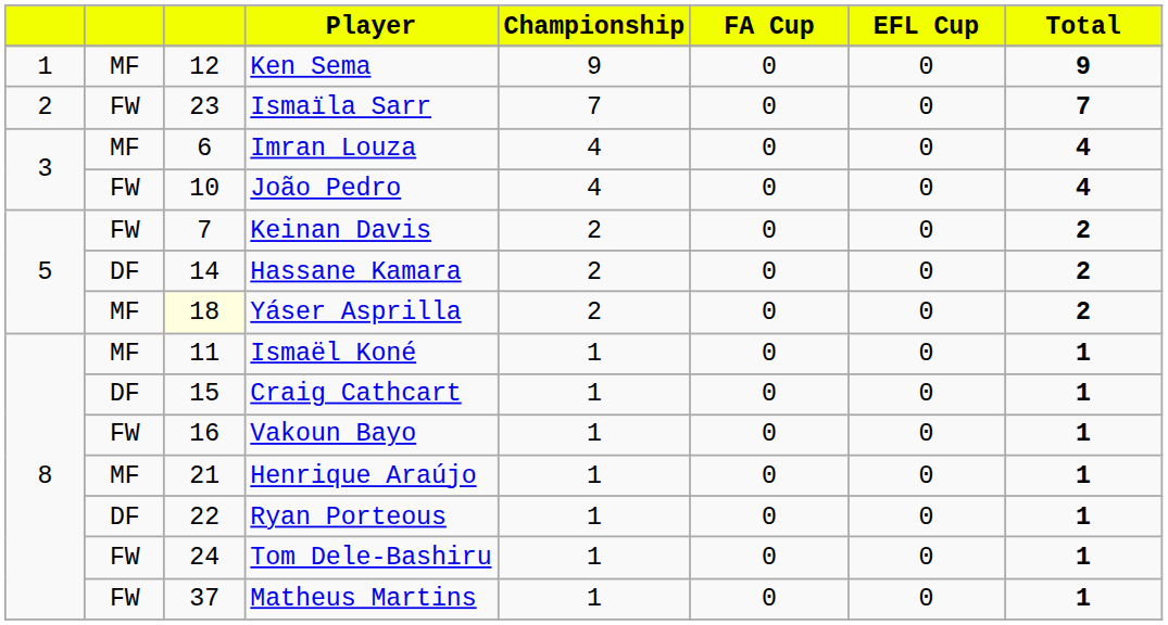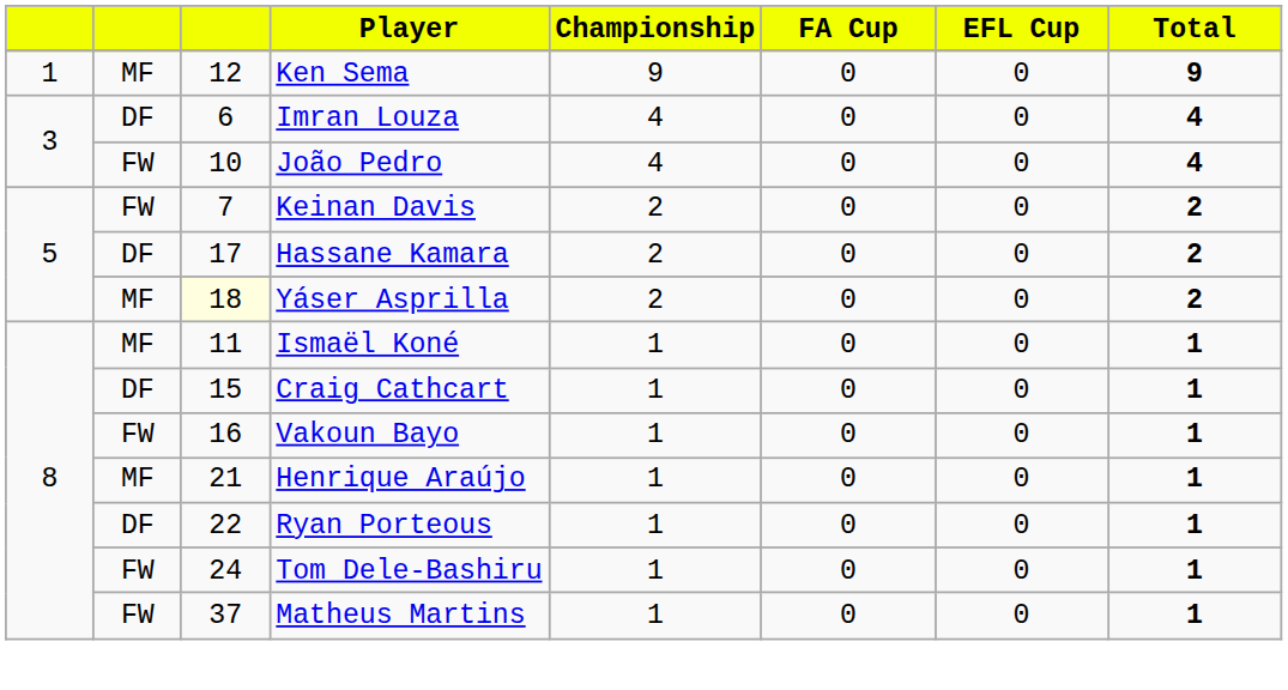 <table class="wikitable sortable" style="text-align:center">
 <tr>
 <th style="background:#f2ff00; color:black; width:35px; text-align:center;"></th>
 <th style="background:#f2ff00; color:black; width:35px; text-align:center;"></th>
 <th style="background:#f2ff00; color:black; width:35px; text-align:center;"></th>
 <th style="background:#f2ff00; color:black;">Player</th>
 <th style="background:#f2ff00; color:black; width:75px; text-align:center;">Championship</th>
 <th style="background:#f2ff00; color:black; width:75px; text-align:center;">FA Cup</th>
 <th style="background:#f2ff00; color:black; width:75px; text-align:center;">EFL Cup</th>
 <th style="background:#f2ff00; color:black; width:75px; text-align:center;"><strong>Total</strong></th>
 </tr>
 <tr>
 </tr>
 <tr>
 <td rowspan=1>1</td>
 <td>MF</td>
 <td>12</td>
 <td style="text-align:left;"> <a href='#'>Ken Sema</a></td>
 <td>9</td>
 <td>0</td>
 <td>0</td>
 <td><strong>9</strong></td>
 </tr>
 <tr>
-<td rowspan=1>2</td>
-<td>FW</td>
-<td>23</td>
-<td style="text-align:left;"> <a href='#'>Ismaïla Sarr</a></td>
-<td>7</td>
-<td>0</td>
-<td>0</td>
-<td><strong>7</strong></td>
-</tr>
-<tr>
 <td rowspan=2>3</td>
-<td>MF</td>
+<td>DF</td>
 <td>6</td>
 <td style="text-align:left;"> <a href='#'>Imran Louza</a></td>
 <td>4</td>
 <td>0</td>
 <td>0</td>
 <td><strong>4</strong></td>
 </tr>
 <tr>
 <td>FW</td>
 <td>10</td>
 <td style="text-align:left;"> <a href='#'>João Pedro</a></td>
 <td>4</td>
 <td>0</td>
 <td>0</td>
 <td><strong>4</strong></td>
 </tr>
 <tr>
 <td rowspan=3>5</td>
 <td>FW</td>
 <td>7</td>
 <td style="text-align:left;"> <a href='#'>Keinan Davis</a></td>
 <td>2</td>
 <td>0</td>
 <td 0>0</td>
 <td><strong>2</strong></td>
 </tr>
 <tr>
 <td>DF</td>
-<td>14</td>
+<td>17</td>
 <td style="text-align:left;"> <a href='#'>Hassane Kamara</a></td>
 <td>2</td>
 <td>0</td>
 <td>0</td>
 <td><strong>2</strong></td>
 </tr>
 <tr>
 <td>MF</td>
 <td style="background: lightyellow;">18</td>
 <td style="text-align:left;"> <a href='#'>Yáser Asprilla</a></td>
 <td>2</td>
 <td>0</td>
 <td>0</td>
 <td><strong>2</strong></td>
 </tr>
 <tr>
 <td rowspan=7>8</td>
 <td>MF</td>
 <td>11</td>
 <td style="text-align:left;"> <a href='#'>Ismaël Koné</a></td>
 <td>1</td>
 <td>0</td>
 <td>0</td>
 <td><strong>1</strong></td>
 </tr>
 <tr>
 <td>DF</td>
 <td>15</td>
 <td style="text-align:left;"> <a href='#'>Craig Cathcart</a></td>
 <td>1</td>
 <td>0</td>
 <td>0</td>
 <td><strong>1</strong></td>
 </tr>
 <tr>
 <td>FW</td>
 <td>16</td>
 <td style="text-align:left;"> <a href='#'>Vakoun Bayo</a></td>
 <td>1</td>
 <td>0</td>
 <td>0</td>
 <td><strong>1</strong></td>
 </tr>
 <tr>
 <td>MF</td>
 <td>21</td>
 <td style="text-align:left;"> <a href='#'>Henrique Araújo</a></td>
 <td>1</td>
 <td>0</td>
 <td>0</td>
 <td><strong>1</strong></td>
 </tr>
 <tr>
 <td>DF</td>
 <td>22</td>
 <td style="text-align:left;"> <a href='#'>Ryan Porteous</a></td>
 <td>1</td>
 <td>0</td>
 <td>0</td>
 <td><strong>1</strong></td>
 </tr>
 <tr>
 <td>FW</td>
 <td>24</td>
 <td style="text-align:left;"> <a href='#'>Tom Dele-Bashiru</a></td>
 <td>1</td>
 <td>0</td>
 <td>0</td>
 <td><strong>1</strong></td>
 </tr>
 <tr>
 <td>FW</td>
 <td>37</td>
 <td style="text-align:left;"> <a href='#'>Matheus Martins</a></td>
 <td>1</td>
 <td>0</td>
 <td>0</td>
 <td><strong>1</strong></td>
 </tr>
 </table>
